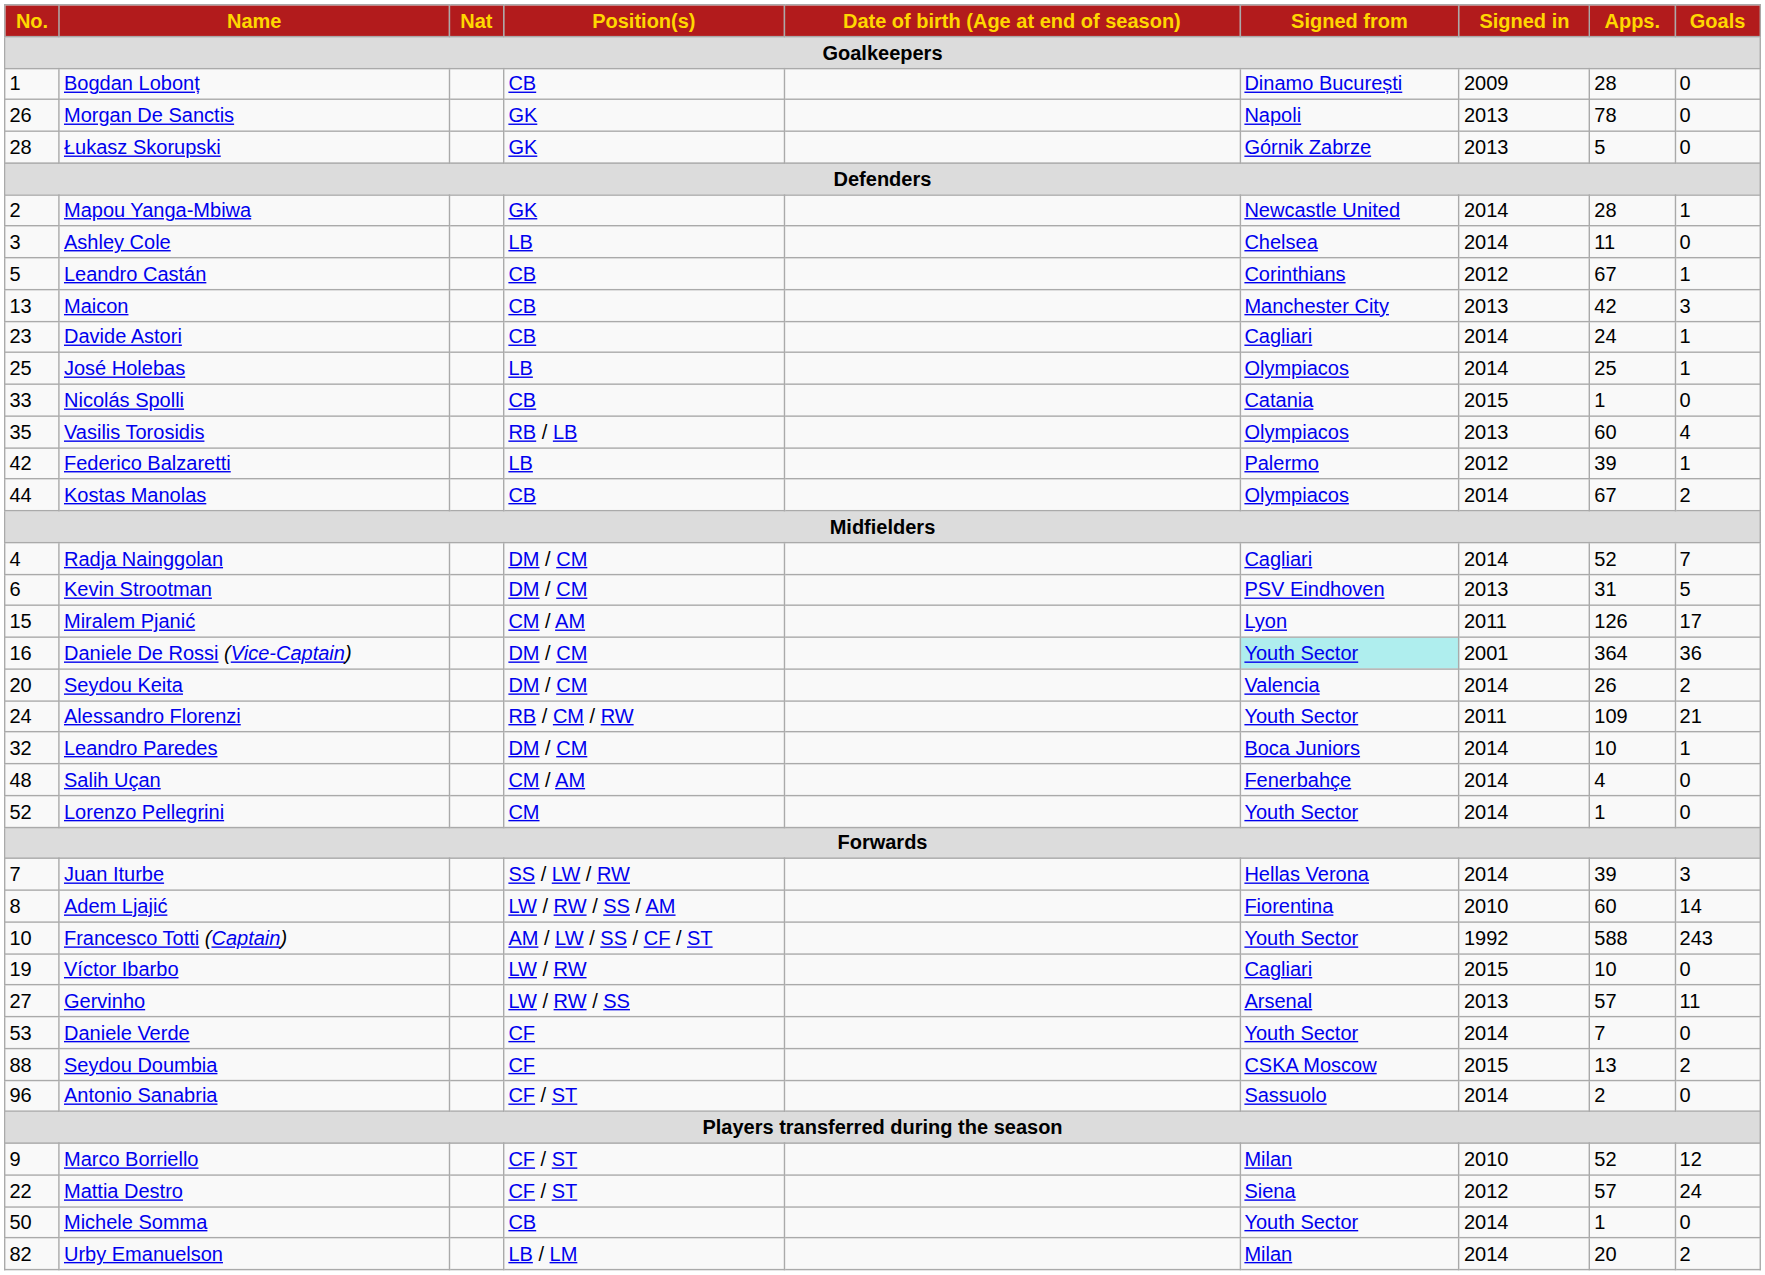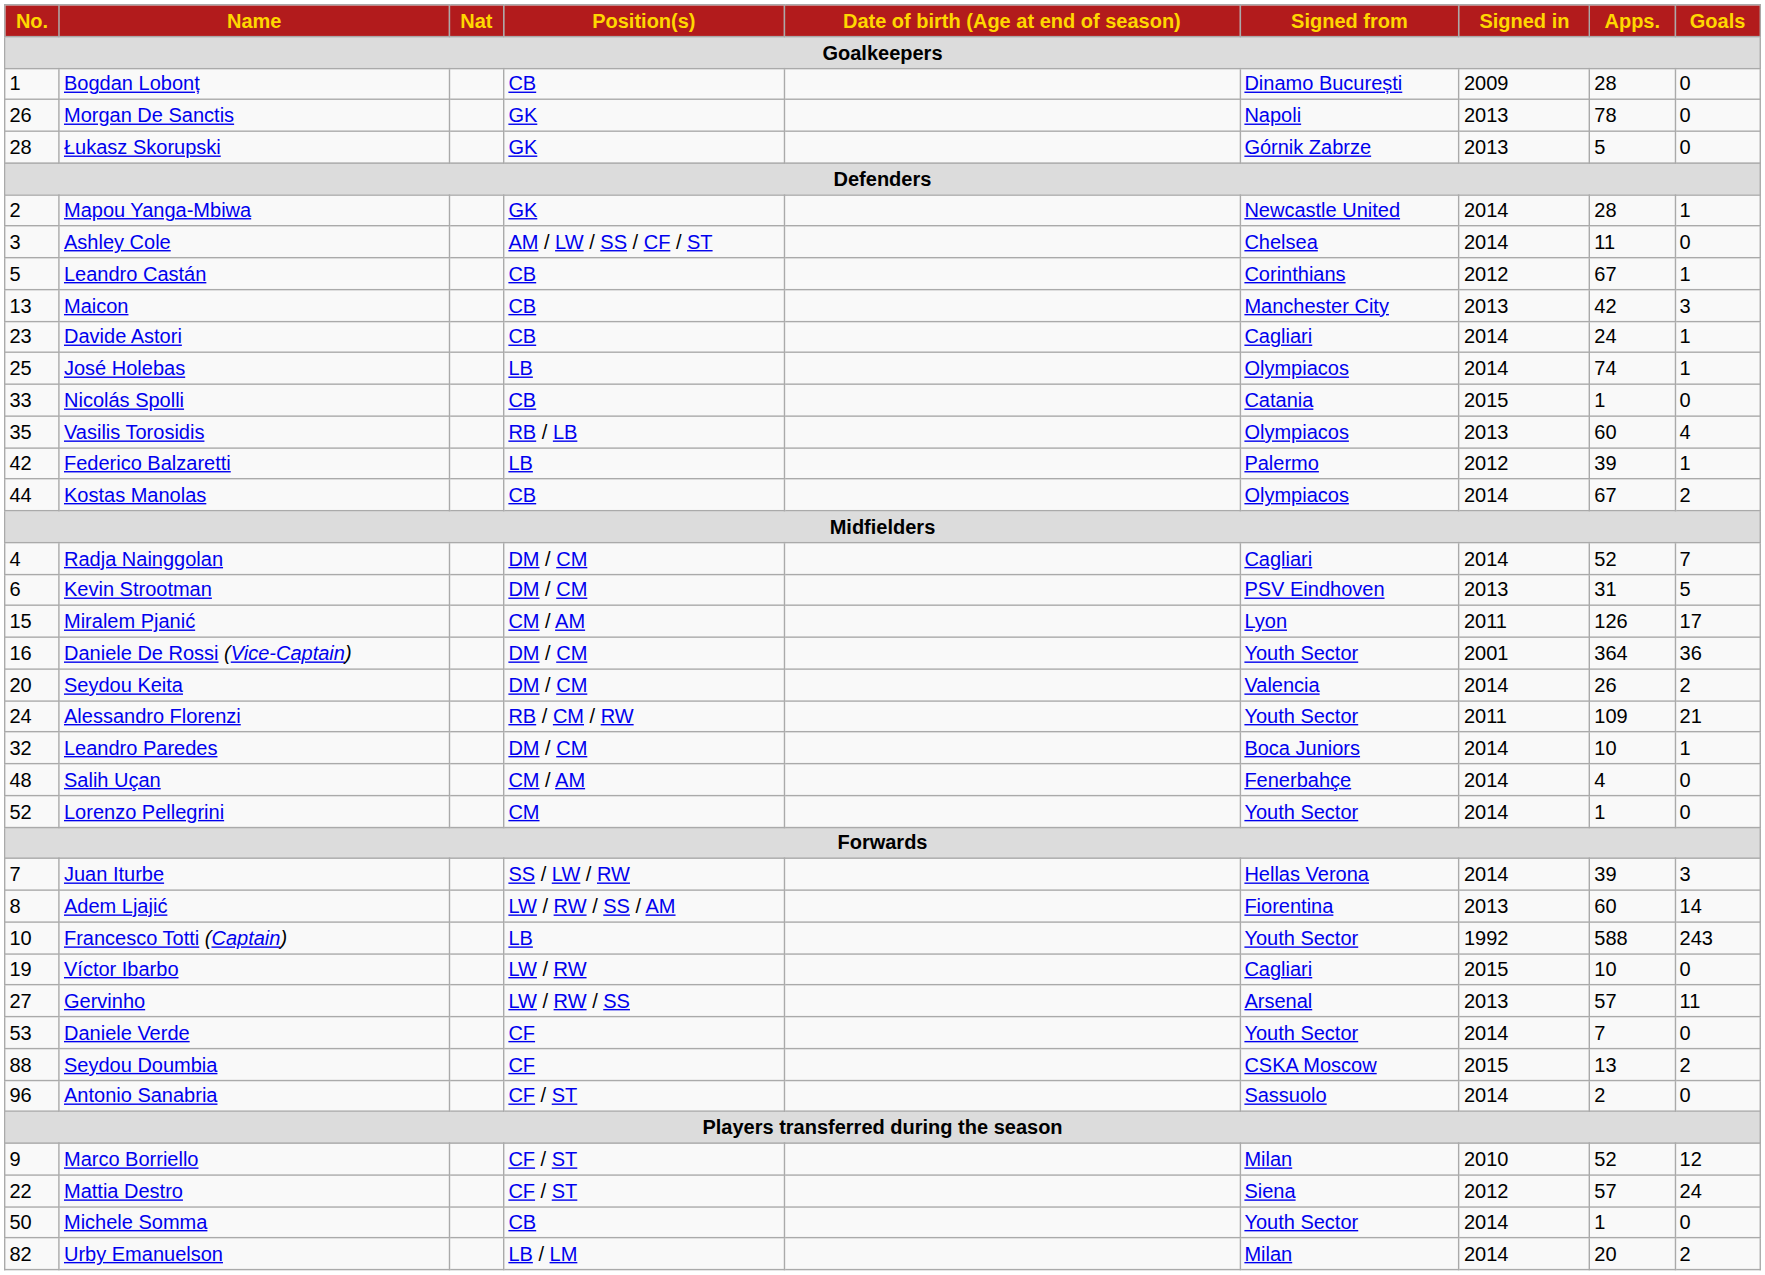 <table class="wikitable" style="text-align:left; font-size:90%; width:100%">
 <tr>
 <th style="background:#B21B1C; color:#FFD700; text-align:center;">No.</th>
 <th style="background:#B21B1C; color:#FFD700; text-align:center;">Name</th>
 <th style="background:#B21B1C; color:#FFD700; text-align:center;">Nat</th>
 <th style="background:#B21B1C; color:#FFD700; text-align:center;">Position(s)</th>
 <th style="background:#B21B1C; color:#FFD700; text-align:center;">Date of birth (Age at end of season)</th>
 <th style="background:#B21B1C; color:#FFD700; text-align:center;">Signed from</th>
 <th style="background:#B21B1C; color:#FFD700; text-align:center;">Signed in</th>
 <th style="background:#B21B1C; color:#FFD700; text-align:center;">Apps.</th>
 <th style="background:#B21B1C; color:#FFD700; text-align:center;">Goals</th>
 </tr>
 <tr>
 <th colspan=10 style="background:#DCDCDC; text-align:center;">Goalkeepers</th>
 </tr>
 <tr>
 <td>1</td>
 <td><a href='#'>Bogdan Lobonț</a></td>
 <td></td>
 <td><a href='#'>CB</a></td>
 <td></td>
 <td> <a href='#'>Dinamo București</a></td>
 <td>2009</td>
 <td>28</td>
 <td>0</td>
 </tr>
 <tr>
 <td>26</td>
 <td><a href='#'>Morgan De Sanctis</a></td>
 <td></td>
 <td><a href='#'>GK</a></td>
 <td></td>
 <td> <a href='#'>Napoli</a></td>
 <td>2013</td>
 <td>78</td>
 <td>0</td>
 </tr>
 <tr>
 <td>28</td>
 <td><a href='#'>Łukasz Skorupski</a></td>
 <td></td>
 <td><a href='#'>GK</a></td>
 <td></td>
 <td> <a href='#'>Górnik Zabrze</a></td>
 <td>2013</td>
 <td>5</td>
 <td>0</td>
 </tr>
 <tr>
 <th colspan=10 style="background:#DCDCDC; text-align:center;">Defenders</th>
 </tr>
 <tr>
 <td>2</td>
 <td><a href='#'>Mapou Yanga-Mbiwa</a></td>
 <td></td>
 <td><a href='#'>GK</a></td>
 <td></td>
 <td> <a href='#'>Newcastle United</a></td>
 <td>2014</td>
 <td>28</td>
 <td>1</td>
 </tr>
 <tr>
 <td>3</td>
 <td><a href='#'>Ashley Cole</a></td>
 <td></td>
-<td><a href='#'>LB</a></td>
+<td><a href='#'>AM</a> / <a href='#'>LW</a> / <a href='#'>SS</a> / <a href='#'>CF</a> / <a href='#'>ST</a></td>
 <td></td>
 <td> <a href='#'>Chelsea</a></td>
 <td>2014</td>
 <td>11</td>
 <td>0</td>
 </tr>
 <tr>
 <td>5</td>
 <td><a href='#'>Leandro Castán</a></td>
 <td></td>
 <td><a href='#'>CB</a></td>
 <td></td>
 <td> <a href='#'>Corinthians</a></td>
 <td>2012</td>
 <td>67</td>
 <td>1</td>
 </tr>
 <tr>
 <td>13</td>
 <td><a href='#'>Maicon</a></td>
 <td></td>
 <td><a href='#'>CB</a></td>
 <td></td>
 <td> <a href='#'>Manchester City</a></td>
 <td>2013</td>
 <td>42</td>
 <td>3</td>
 </tr>
 <tr>
 <td>23</td>
 <td><a href='#'>Davide Astori</a></td>
 <td></td>
 <td><a href='#'>CB</a></td>
 <td></td>
 <td> <a href='#'>Cagliari</a></td>
 <td>2014</td>
 <td>24</td>
 <td>1</td>
 </tr>
 <tr>
 <td>25</td>
 <td><a href='#'>José Holebas</a></td>
 <td></td>
 <td><a href='#'>LB</a></td>
 <td></td>
 <td> <a href='#'>Olympiacos</a></td>
 <td>2014</td>
-<td>25</td>
+<td>74</td>
 <td>1</td>
 </tr>
 <tr>
 <td>33</td>
 <td><a href='#'>Nicolás Spolli</a></td>
 <td></td>
 <td><a href='#'>CB</a></td>
 <td></td>
 <td> <a href='#'>Catania</a></td>
 <td>2015</td>
 <td>1</td>
 <td>0</td>
 </tr>
 <tr>
 <td>35</td>
 <td><a href='#'>Vasilis Torosidis</a></td>
 <td></td>
 <td><a href='#'>RB</a> / <a href='#'>LB</a></td>
 <td></td>
 <td> <a href='#'>Olympiacos</a></td>
 <td>2013</td>
 <td>60</td>
 <td>4</td>
 </tr>
 <tr>
 <td>42</td>
 <td><a href='#'>Federico Balzaretti</a></td>
 <td></td>
 <td><a href='#'>LB</a></td>
 <td></td>
 <td> <a href='#'>Palermo</a></td>
 <td>2012</td>
 <td>39</td>
 <td>1</td>
 </tr>
 <tr>
 <td>44</td>
 <td><a href='#'>Kostas Manolas</a></td>
 <td></td>
 <td><a href='#'>CB</a></td>
 <td></td>
 <td> <a href='#'>Olympiacos</a></td>
 <td>2014</td>
 <td>67</td>
 <td>2</td>
 </tr>
 <tr>
 <th colspan=10 style="background:#DCDCDC; text-align:center;">Midfielders</th>
 </tr>
 <tr>
 <td>4</td>
 <td><a href='#'>Radja Nainggolan</a></td>
 <td></td>
 <td><a href='#'>DM</a> / <a href='#'>CM</a></td>
 <td></td>
 <td> <a href='#'>Cagliari</a></td>
 <td>2014</td>
 <td>52</td>
 <td>7</td>
 </tr>
 <tr>
 <td>6</td>
 <td><a href='#'>Kevin Strootman</a></td>
 <td></td>
 <td><a href='#'>DM</a> / <a href='#'>CM</a></td>
 <td></td>
 <td> <a href='#'>PSV Eindhoven</a></td>
 <td>2013</td>
 <td>31</td>
 <td>5</td>
 </tr>
 <tr>
 <td>15</td>
 <td><a href='#'>Miralem Pjanić</a></td>
 <td></td>
 <td><a href='#'>CM</a> / <a href='#'>AM</a></td>
 <td></td>
 <td> <a href='#'>Lyon</a></td>
 <td>2011</td>
 <td>126</td>
 <td>17</td>
 </tr>
 <tr>
 <td>16</td>
 <td><a href='#'>Daniele De Rossi</a> <em>(<a href='#'>Vice-Captain</a>)</em></td>
 <td></td>
 <td><a href='#'>DM</a> / <a href='#'>CM</a></td>
 <td></td>
-<td style="background: paleturquoise;"> <a href='#'>Youth Sector</a></td>
+<td> <a href='#'>Youth Sector</a></td>
 <td>2001</td>
 <td>364</td>
 <td>36</td>
 </tr>
 <tr>
 <td>20</td>
 <td><a href='#'>Seydou Keita</a></td>
 <td></td>
 <td><a href='#'>DM</a> / <a href='#'>CM</a></td>
 <td></td>
 <td> <a href='#'>Valencia</a></td>
 <td>2014</td>
 <td>26</td>
 <td>2</td>
 </tr>
 <tr>
 <td>24</td>
 <td><a href='#'>Alessandro Florenzi</a></td>
 <td></td>
 <td><a href='#'>RB</a> / <a href='#'>CM</a> / <a href='#'>RW</a></td>
 <td></td>
 <td> <a href='#'>Youth Sector</a></td>
 <td>2011</td>
 <td>109</td>
 <td>21</td>
 </tr>
 <tr>
 <td>32</td>
 <td><a href='#'>Leandro Paredes</a></td>
 <td></td>
 <td><a href='#'>DM</a> / <a href='#'>CM</a></td>
 <td></td>
 <td> <a href='#'>Boca Juniors</a></td>
 <td>2014</td>
 <td>10</td>
 <td>1</td>
 </tr>
 <tr>
 <td>48</td>
 <td><a href='#'>Salih Uçan</a></td>
 <td></td>
 <td><a href='#'>CM</a> / <a href='#'>AM</a></td>
 <td></td>
 <td> <a href='#'>Fenerbahçe</a></td>
 <td>2014</td>
 <td>4</td>
 <td>0</td>
 </tr>
 <tr>
 <td>52</td>
 <td><a href='#'>Lorenzo Pellegrini</a></td>
 <td></td>
 <td><a href='#'>CM</a></td>
 <td></td>
 <td> <a href='#'>Youth Sector</a></td>
 <td>2014</td>
 <td>1</td>
 <td>0</td>
 </tr>
 <tr>
 <th colspan=10 style="background:#DCDCDC; text-align:center;">Forwards</th>
 </tr>
 <tr>
 <td>7</td>
 <td><a href='#'>Juan Iturbe</a></td>
 <td></td>
 <td><a href='#'>SS</a> / <a href='#'>LW</a> / <a href='#'>RW</a></td>
 <td></td>
 <td> <a href='#'>Hellas Verona</a></td>
 <td>2014</td>
 <td>39</td>
 <td>3</td>
 </tr>
 <tr>
 <td>8</td>
 <td><a href='#'>Adem Ljajić</a></td>
 <td></td>
 <td><a href='#'>LW</a> / <a href='#'>RW</a> / <a href='#'>SS</a> / <a href='#'>AM</a></td>
 <td></td>
 <td> <a href='#'>Fiorentina</a></td>
-<td>2010</td>
+<td>2013</td>
 <td>60</td>
 <td>14</td>
 </tr>
 <tr>
 <td>10</td>
 <td><a href='#'>Francesco Totti</a> <em>(<a href='#'>Captain</a>)</em></td>
 <td></td>
-<td><a href='#'>AM</a> / <a href='#'>LW</a> / <a href='#'>SS</a> / <a href='#'>CF</a> / <a href='#'>ST</a></td>
+<td><a href='#'>LB</a></td>
 <td></td>
 <td> <a href='#'>Youth Sector</a></td>
 <td>1992</td>
 <td>588</td>
 <td>243</td>
 </tr>
 <tr>
 <td>19</td>
 <td><a href='#'>Víctor Ibarbo</a></td>
 <td></td>
 <td><a href='#'>LW</a> / <a href='#'>RW</a></td>
 <td></td>
 <td> <a href='#'>Cagliari</a></td>
 <td>2015</td>
 <td>10</td>
 <td>0</td>
 </tr>
 <tr>
 <td>27</td>
 <td><a href='#'>Gervinho</a></td>
 <td></td>
 <td><a href='#'>LW</a> / <a href='#'>RW</a> / <a href='#'>SS</a></td>
 <td></td>
 <td> <a href='#'>Arsenal</a></td>
 <td>2013</td>
 <td>57</td>
 <td>11</td>
 </tr>
 <tr>
 <td>53</td>
 <td><a href='#'>Daniele Verde</a></td>
 <td></td>
 <td><a href='#'>CF</a></td>
 <td></td>
 <td> <a href='#'>Youth Sector</a></td>
 <td>2014</td>
 <td>7</td>
 <td>0</td>
 </tr>
 <tr>
 <td>88</td>
 <td><a href='#'>Seydou Doumbia</a></td>
 <td></td>
 <td><a href='#'>CF</a></td>
 <td></td>
 <td> <a href='#'>CSKA Moscow</a></td>
 <td>2015</td>
 <td>13</td>
 <td>2</td>
 </tr>
 <tr>
 <td>96</td>
 <td><a href='#'>Antonio Sanabria</a></td>
 <td></td>
 <td><a href='#'>CF</a> / <a href='#'>ST</a></td>
 <td></td>
 <td> <a href='#'>Sassuolo</a></td>
 <td>2014</td>
 <td>2</td>
 <td>0</td>
 </tr>
 <tr>
 <th colspan=10 style="background:#DCDCDC; text-align:center;">Players transferred during the season</th>
 </tr>
 <tr>
 <td>9</td>
 <td><a href='#'>Marco Borriello</a></td>
 <td></td>
 <td><a href='#'>CF</a> / <a href='#'>ST</a></td>
 <td></td>
 <td> <a href='#'>Milan</a></td>
 <td>2010</td>
 <td>52</td>
 <td>12</td>
 </tr>
 <tr>
 <td>22</td>
 <td><a href='#'>Mattia Destro</a></td>
 <td></td>
 <td><a href='#'>CF</a> / <a href='#'>ST</a></td>
 <td></td>
 <td> <a href='#'>Siena</a></td>
 <td>2012</td>
 <td>57</td>
 <td>24</td>
 </tr>
 <tr>
 <td>50</td>
 <td><a href='#'>Michele Somma</a></td>
 <td></td>
 <td><a href='#'>CB</a></td>
 <td></td>
 <td> <a href='#'>Youth Sector</a></td>
 <td>2014</td>
 <td>1</td>
 <td>0</td>
 </tr>
 <tr>
 <td>82</td>
 <td><a href='#'>Urby Emanuelson</a></td>
 <td></td>
 <td><a href='#'>LB</a> / <a href='#'>LM</a></td>
 <td></td>
 <td> <a href='#'>Milan</a></td>
 <td>2014</td>
 <td>20</td>
 <td>2</td>
 </tr>
 </table>
